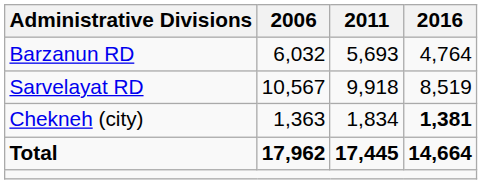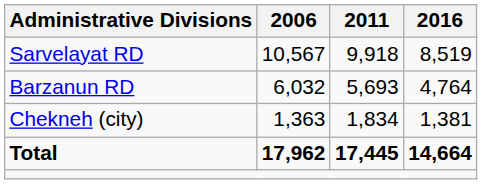 <table class="wikitable">
 <tr>
 <th>Administrative Divisions</th>
 <th>2006</th>
 <th>2011</th>
 <th>2016</th>
 </tr>
 <tr>
+<td><a href='#'>Sarvelayat RD</a></td>
+<td style="text-align: right;">10,567</td>
+<td style="text-align: right;">9,918</td>
+<td style="text-align: right;">8,519</td>
+</tr>
+<tr>
 <td><a href='#'>Barzanun RD</a></td>
 <td style="text-align: right;">6,032</td>
 <td style="text-align: right;">5,693</td>
 <td style="text-align: right;">4,764</td>
 </tr>
 <tr>
-<td><a href='#'>Sarvelayat RD</a></td>
-<td style="text-align: right;">10,567</td>
-<td style="text-align: right;">9,918</td>
-<td style="text-align: right;">8,519</td>
-</tr>
-<tr>
 <td><a href='#'>Chekneh</a> (city)</td>
 <td style="text-align: right;">1,363</td>
 <td style="text-align: right;">1,834</td>
-<td style="text-align: right;"><strong>1,381</strong></td>
+<td style="text-align: right;">1,381</td>
 </tr>
 <tr>
 <td><strong>Total</strong></td>
 <td style="text-align: right;"><strong>17,962</strong></td>
 <td style="text-align: right;"><strong>17,445</strong></td>
 <td style="text-align: right;"><strong>14,664</strong></td>
 </tr>
 <tr>
 <td colspan=4></td>
 </tr>
 </table>
